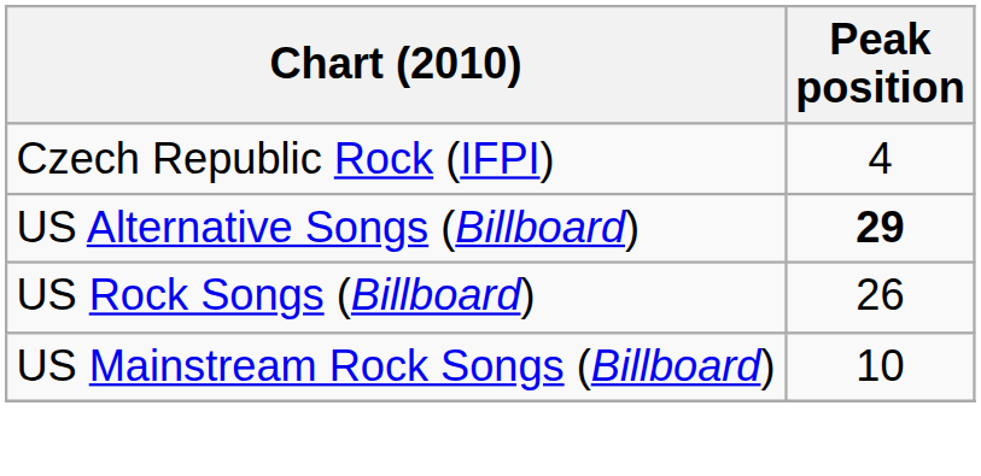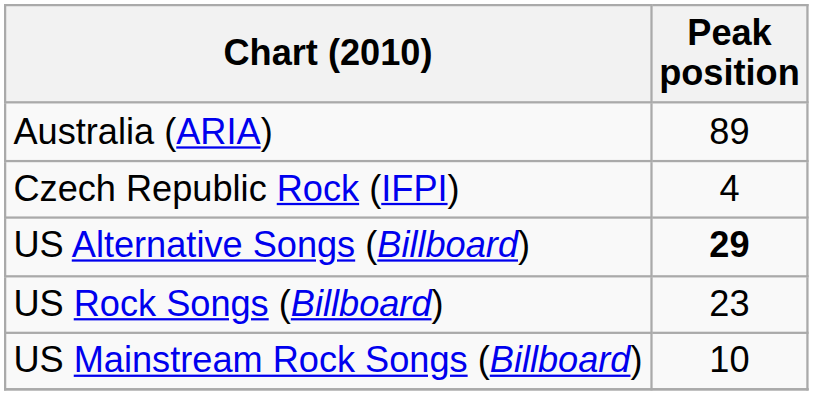 <table class="wikitable sortable">
 <tr>
 <th>Chart (2010)</th>
 <th>Peak<br>position</th>
+</tr>
+<tr>
+<td>Australia (<a href='#'>ARIA</a>)</td>
+<td align="center">89</td>
 </tr>
 <tr>
 <td>Czech Republic <a href='#'>Rock</a> (<a href='#'>IFPI</a>)</td>
 <td style="text-align:center">4</td>
 </tr>
 <tr>
 <td>US <a href='#'>Alternative Songs</a> (<em><a href='#'>Billboard</a></em>)</td>
 <td align="center"><strong>29</strong></td>
 </tr>
 <tr>
 <td>US <a href='#'>Rock Songs</a> (<em><a href='#'>Billboard</a></em>)</td>
-<td align="center">26</td>
+<td align="center">23</td>
 </tr>
 <tr>
 <td>US <a href='#'>Mainstream Rock Songs</a> (<em><a href='#'>Billboard</a></em>)</td>
 <td align="center">10</td>
 </tr>
 <tr>
 </tr>
 </table>
